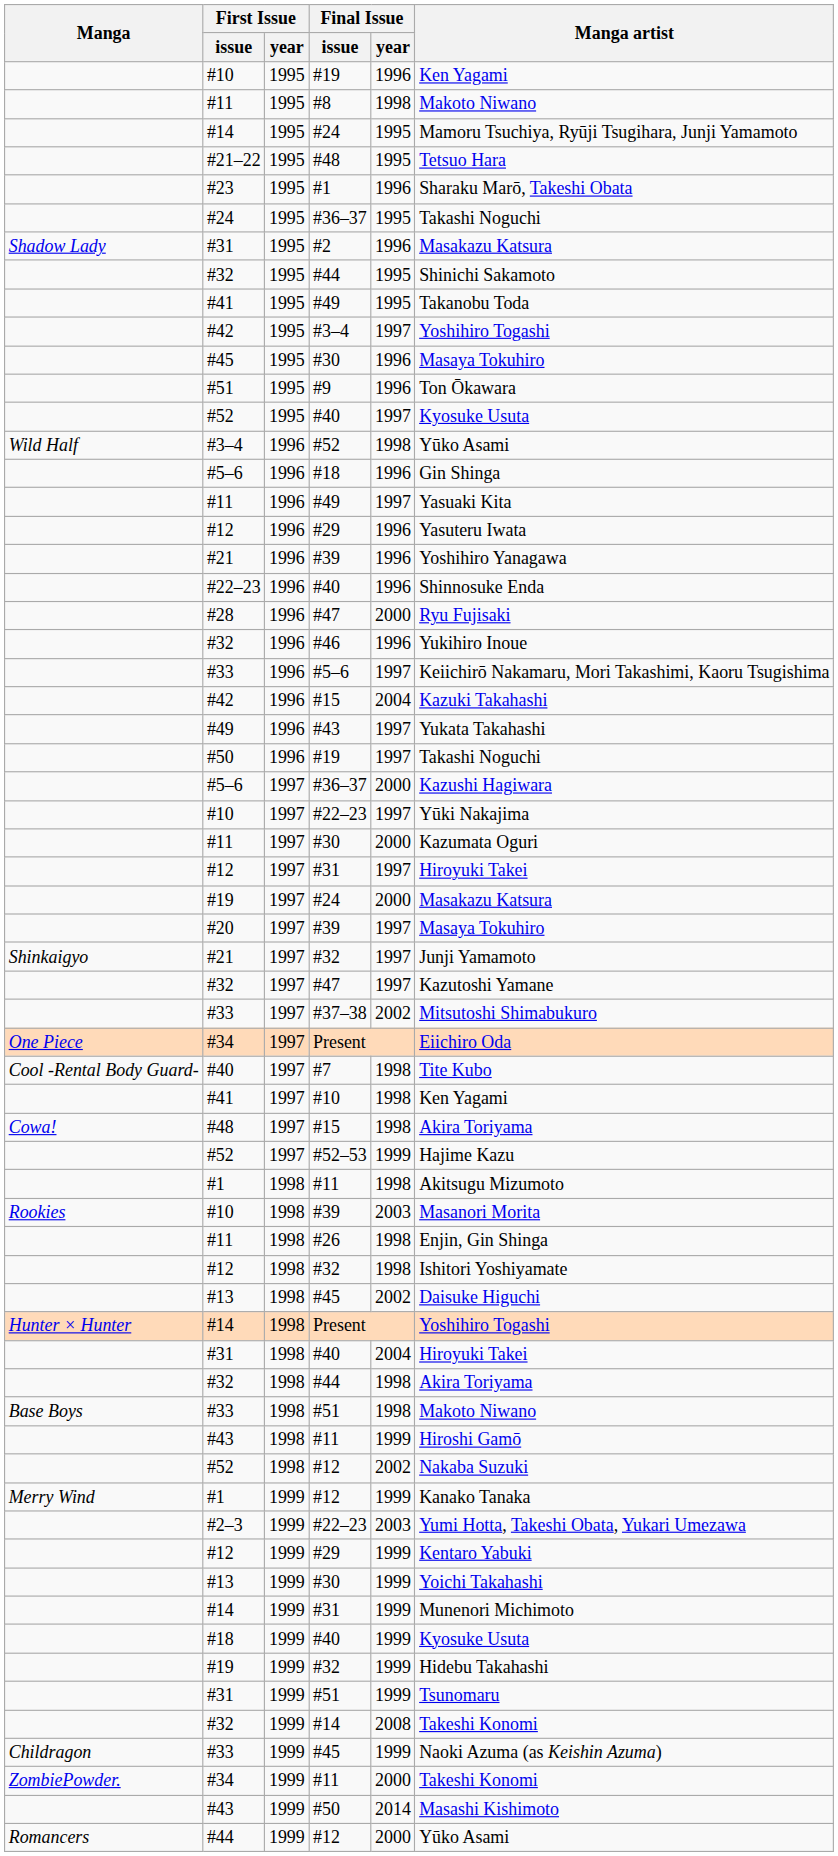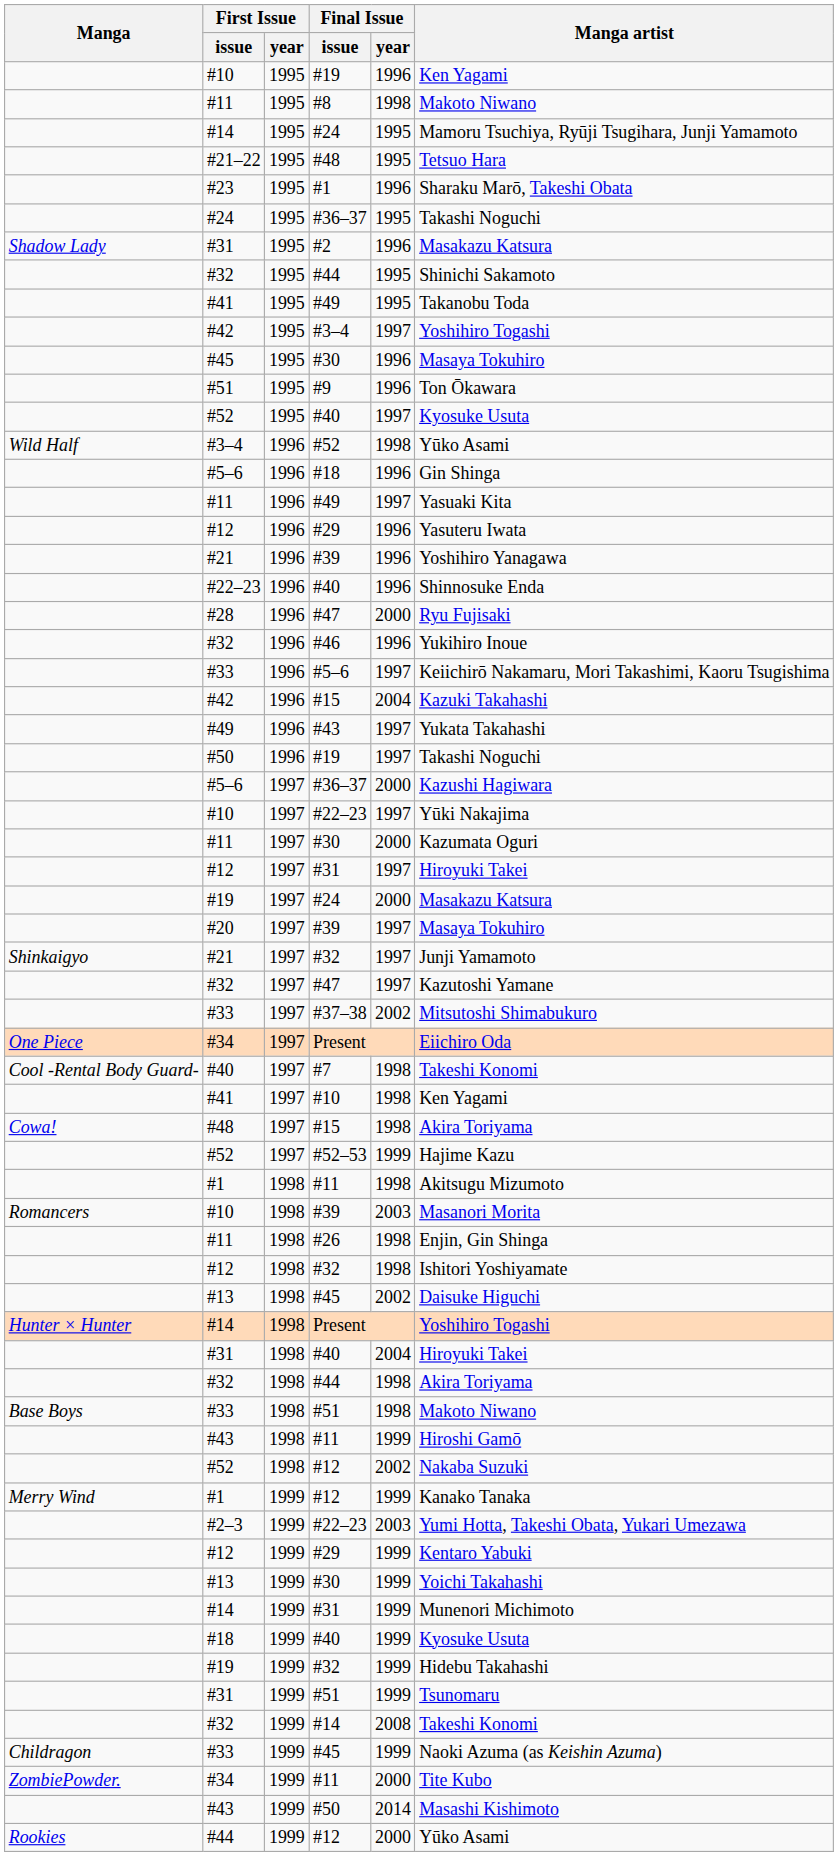 <table class="wikitable sortable">
 <tr>
 <th rowspan="2" scope="col">Manga</th>
 <th colspan="2" scope="col">First Issue</th>
 <th colspan="2" scope="col">Final Issue</th>
 <th rowspan="2" scope="col">Manga artist</th>
 </tr>
 <tr>
 <th scope="col">issue</th>
 <th scope="col">year</th>
 <th scope="col">issue</th>
 <th scope="col">year</th>
 </tr>
 <tr>
 <td></td>
 <td>#10</td>
 <td>1995</td>
 <td>#19</td>
 <td>1996</td>
 <td><a href='#'>Ken Yagami</a></td>
 </tr>
 <tr>
 <td></td>
 <td>#11</td>
 <td>1995</td>
 <td>#8</td>
 <td>1998</td>
 <td><a href='#'>Makoto Niwano</a></td>
 </tr>
 <tr>
 <td></td>
 <td>#14</td>
 <td>1995</td>
 <td>#24</td>
 <td>1995</td>
 <td>Mamoru Tsuchiya, Ryūji Tsugihara, Junji Yamamoto</td>
 </tr>
 <tr>
 <td></td>
 <td>#21–22</td>
 <td>1995</td>
 <td>#48</td>
 <td>1995</td>
 <td><a href='#'>Tetsuo Hara</a></td>
 </tr>
 <tr>
 <td></td>
 <td>#23</td>
 <td>1995</td>
 <td>#1</td>
 <td>1996</td>
 <td>Sharaku Marō, <a href='#'>Takeshi Obata</a></td>
 </tr>
 <tr>
 <td></td>
 <td>#24</td>
 <td>1995</td>
 <td>#36–37</td>
 <td>1995</td>
 <td>Takashi Noguchi</td>
 </tr>
 <tr>
 <td><em><a href='#'>Shadow Lady</a></em></td>
 <td>#31</td>
 <td>1995</td>
 <td>#2</td>
 <td>1996</td>
 <td><a href='#'>Masakazu Katsura</a></td>
 </tr>
 <tr>
 <td></td>
 <td>#32</td>
 <td>1995</td>
 <td>#44</td>
 <td>1995</td>
 <td>Shinichi Sakamoto</td>
 </tr>
 <tr>
 <td></td>
 <td>#41</td>
 <td>1995</td>
 <td>#49</td>
 <td>1995</td>
 <td>Takanobu Toda</td>
 </tr>
 <tr>
 <td></td>
 <td>#42</td>
 <td>1995</td>
 <td>#3–4</td>
 <td>1997</td>
 <td><a href='#'>Yoshihiro Togashi</a></td>
 </tr>
 <tr>
 <td></td>
 <td>#45</td>
 <td>1995</td>
 <td>#30</td>
 <td>1996</td>
 <td><a href='#'>Masaya Tokuhiro</a></td>
 </tr>
 <tr>
 <td></td>
 <td>#51</td>
 <td>1995</td>
 <td>#9</td>
 <td>1996</td>
 <td>Ton Ōkawara</td>
 </tr>
 <tr>
 <td></td>
 <td>#52</td>
 <td>1995</td>
 <td>#40</td>
 <td>1997</td>
 <td><a href='#'>Kyosuke Usuta</a></td>
 </tr>
 <tr>
 <td><em>Wild Half</em></td>
 <td>#3–4</td>
 <td>1996</td>
 <td>#52</td>
 <td>1998</td>
 <td>Yūko Asami</td>
 </tr>
 <tr>
 <td></td>
 <td>#5–6</td>
 <td>1996</td>
 <td>#18</td>
 <td>1996</td>
 <td>Gin Shinga</td>
 </tr>
 <tr>
 <td></td>
 <td>#11</td>
 <td>1996</td>
 <td>#49</td>
 <td>1997</td>
 <td>Yasuaki Kita</td>
 </tr>
 <tr>
 <td></td>
 <td>#12</td>
 <td>1996</td>
 <td>#29</td>
 <td>1996</td>
 <td>Yasuteru Iwata</td>
 </tr>
 <tr>
 <td></td>
 <td>#21</td>
 <td>1996</td>
 <td>#39</td>
 <td>1996</td>
 <td>Yoshihiro Yanagawa</td>
 </tr>
 <tr>
 <td></td>
 <td>#22–23</td>
 <td>1996</td>
 <td>#40</td>
 <td>1996</td>
 <td>Shinnosuke Enda</td>
 </tr>
 <tr>
 <td></td>
 <td>#28</td>
 <td>1996</td>
 <td>#47</td>
 <td>2000</td>
 <td><a href='#'>Ryu Fujisaki</a></td>
 </tr>
 <tr>
 <td></td>
 <td>#32</td>
 <td>1996</td>
 <td>#46</td>
 <td>1996</td>
 <td>Yukihiro Inoue</td>
 </tr>
 <tr>
 <td></td>
 <td>#33</td>
 <td>1996</td>
 <td>#5–6</td>
 <td>1997</td>
 <td>Keiichirō Nakamaru, Mori Takashimi, Kaoru Tsugishima</td>
 </tr>
 <tr>
 <td></td>
 <td>#42</td>
 <td>1996</td>
 <td>#15</td>
 <td>2004</td>
 <td><a href='#'>Kazuki Takahashi</a></td>
 </tr>
 <tr>
 <td></td>
 <td>#49</td>
 <td>1996</td>
 <td>#43</td>
 <td>1997</td>
 <td>Yukata Takahashi</td>
 </tr>
 <tr>
 <td></td>
 <td>#50</td>
 <td>1996</td>
 <td>#19</td>
 <td>1997</td>
 <td>Takashi Noguchi</td>
 </tr>
 <tr>
 <td></td>
 <td>#5–6</td>
 <td>1997</td>
 <td>#36–37</td>
 <td>2000</td>
 <td><a href='#'>Kazushi Hagiwara</a></td>
 </tr>
 <tr>
 <td></td>
 <td>#10</td>
 <td>1997</td>
 <td>#22–23</td>
 <td>1997</td>
 <td>Yūki Nakajima</td>
 </tr>
 <tr>
 <td></td>
 <td>#11</td>
 <td>1997</td>
 <td>#30</td>
 <td>2000</td>
 <td>Kazumata Oguri</td>
 </tr>
 <tr>
 <td></td>
 <td>#12</td>
 <td>1997</td>
 <td>#31</td>
 <td>1997</td>
 <td><a href='#'>Hiroyuki Takei</a></td>
 </tr>
 <tr>
 <td></td>
 <td>#19</td>
 <td>1997</td>
 <td>#24</td>
 <td>2000</td>
 <td><a href='#'>Masakazu Katsura</a></td>
 </tr>
 <tr>
 <td></td>
 <td>#20</td>
 <td>1997</td>
 <td>#39</td>
 <td>1997</td>
 <td><a href='#'>Masaya Tokuhiro</a></td>
 </tr>
 <tr>
 <td><em>Shinkaigyo</em></td>
 <td>#21</td>
 <td>1997</td>
 <td>#32</td>
 <td>1997</td>
 <td>Junji Yamamoto</td>
 </tr>
 <tr>
 <td></td>
 <td>#32</td>
 <td>1997</td>
 <td>#47</td>
 <td>1997</td>
 <td>Kazutoshi Yamane</td>
 </tr>
 <tr>
 <td></td>
 <td>#33</td>
 <td>1997</td>
 <td>#37–38</td>
 <td>2002</td>
 <td><a href='#'>Mitsutoshi Shimabukuro</a></td>
 </tr>
 <tr style="background-color:#FFDAB9;">
 <td><em><a href='#'>One Piece</a></em></td>
 <td>#34</td>
 <td>1997</td>
 <td colspan="2">Present</td>
 <td><a href='#'>Eiichiro Oda</a></td>
 </tr>
 <tr>
 <td><em>Cool -Rental Body Guard-</em></td>
 <td>#40</td>
 <td>1997</td>
 <td>#7</td>
 <td>1998</td>
-<td><a href='#'>Tite Kubo</a></td>
+<td><a href='#'>Takeshi Konomi</a></td>
 </tr>
 <tr>
 <td></td>
 <td>#41</td>
 <td>1997</td>
 <td>#10</td>
 <td>1998</td>
 <td>Ken Yagami</td>
 </tr>
 <tr>
 <td><em><a href='#'>Cowa!</a></em></td>
 <td>#48</td>
 <td>1997</td>
 <td>#15</td>
 <td>1998</td>
 <td><a href='#'>Akira Toriyama</a></td>
 </tr>
 <tr>
 <td></td>
 <td>#52</td>
 <td>1997</td>
 <td>#52–53</td>
 <td>1999</td>
 <td>Hajime Kazu</td>
 </tr>
 <tr>
 <td></td>
 <td>#1</td>
 <td>1998</td>
 <td>#11</td>
 <td>1998</td>
 <td>Akitsugu Mizumoto</td>
 </tr>
 <tr>
-<td><em><a href='#'>Rookies</a></em></td>
+<td><em>Romancers</em></td>
 <td>#10</td>
 <td>1998</td>
 <td>#39</td>
 <td>2003</td>
 <td><a href='#'>Masanori Morita</a></td>
 </tr>
 <tr>
 <td></td>
 <td>#11</td>
 <td>1998</td>
 <td>#26</td>
 <td>1998</td>
 <td>Enjin, Gin Shinga</td>
 </tr>
 <tr>
 <td></td>
 <td>#12</td>
 <td>1998</td>
 <td>#32</td>
 <td>1998</td>
 <td>Ishitori Yoshiyamate</td>
 </tr>
 <tr>
 <td></td>
 <td>#13</td>
 <td>1998</td>
 <td>#45</td>
 <td>2002</td>
 <td><a href='#'>Daisuke Higuchi</a></td>
 </tr>
 <tr style="background-color:#FFDAB9;">
 <td><em><a href='#'>Hunter × Hunter</a></em></td>
 <td>#14</td>
 <td>1998</td>
 <td colspan="2">Present</td>
 <td><a href='#'>Yoshihiro Togashi</a></td>
 </tr>
 <tr>
 <td></td>
 <td>#31</td>
 <td>1998</td>
 <td>#40</td>
 <td>2004</td>
 <td><a href='#'>Hiroyuki Takei</a></td>
 </tr>
 <tr>
 <td></td>
 <td>#32</td>
 <td>1998</td>
 <td>#44</td>
 <td>1998</td>
 <td><a href='#'>Akira Toriyama</a></td>
 </tr>
 <tr>
 <td><em>Base Boys</em></td>
 <td>#33</td>
 <td>1998</td>
 <td>#51</td>
 <td>1998</td>
 <td><a href='#'>Makoto Niwano</a></td>
 </tr>
 <tr>
 <td></td>
 <td>#43</td>
 <td>1998</td>
 <td>#11</td>
 <td>1999</td>
 <td><a href='#'>Hiroshi Gamō</a></td>
 </tr>
 <tr>
 <td></td>
 <td>#52</td>
 <td>1998</td>
 <td>#12</td>
 <td>2002</td>
 <td><a href='#'>Nakaba Suzuki</a></td>
 </tr>
 <tr>
 <td><em>Merry Wind</em></td>
 <td>#1</td>
 <td>1999</td>
 <td>#12</td>
 <td>1999</td>
 <td>Kanako Tanaka</td>
 </tr>
 <tr>
 <td></td>
 <td>#2–3</td>
 <td>1999</td>
 <td>#22–23</td>
 <td>2003</td>
 <td><a href='#'>Yumi Hotta</a>, <a href='#'>Takeshi Obata</a>, <a href='#'>Yukari Umezawa</a></td>
 </tr>
 <tr>
 <td></td>
 <td>#12</td>
 <td>1999</td>
 <td>#29</td>
 <td>1999</td>
 <td><a href='#'>Kentaro Yabuki</a></td>
 </tr>
 <tr>
 <td></td>
 <td>#13</td>
 <td>1999</td>
 <td>#30</td>
 <td>1999</td>
 <td><a href='#'>Yoichi Takahashi</a></td>
 </tr>
 <tr>
 <td></td>
 <td>#14</td>
 <td>1999</td>
 <td>#31</td>
 <td>1999</td>
 <td>Munenori Michimoto</td>
 </tr>
 <tr>
 <td></td>
 <td>#18</td>
 <td>1999</td>
 <td>#40</td>
 <td>1999</td>
 <td><a href='#'>Kyosuke Usuta</a></td>
 </tr>
 <tr>
 <td></td>
 <td>#19</td>
 <td>1999</td>
 <td>#32</td>
 <td>1999</td>
 <td>Hidebu Takahashi</td>
 </tr>
 <tr>
 <td></td>
 <td>#31</td>
 <td>1999</td>
 <td>#51</td>
 <td>1999</td>
 <td><a href='#'>Tsunomaru</a></td>
 </tr>
 <tr>
 <td></td>
 <td>#32</td>
 <td>1999</td>
 <td>#14</td>
 <td>2008</td>
 <td><a href='#'>Takeshi Konomi</a></td>
 </tr>
 <tr>
 <td><em>Childragon</em></td>
 <td>#33</td>
 <td>1999</td>
 <td>#45</td>
 <td>1999</td>
 <td>Naoki Azuma (as <em>Keishin Azuma</em>)</td>
 </tr>
 <tr>
 <td><em><a href='#'>ZombiePowder.</a></em></td>
 <td>#34</td>
 <td>1999</td>
 <td>#11</td>
 <td>2000</td>
-<td><a href='#'>Takeshi Konomi</a></td>
+<td><a href='#'>Tite Kubo</a></td>
 </tr>
 <tr>
 <td></td>
 <td>#43</td>
 <td>1999</td>
 <td>#50</td>
 <td>2014</td>
 <td><a href='#'>Masashi Kishimoto</a></td>
 </tr>
 <tr>
-<td><em>Romancers</em></td>
+<td><em><a href='#'>Rookies</a></em></td>
 <td>#44</td>
 <td>1999</td>
 <td>#12</td>
 <td>2000</td>
 <td>Yūko Asami</td>
 </tr>
 </table>
